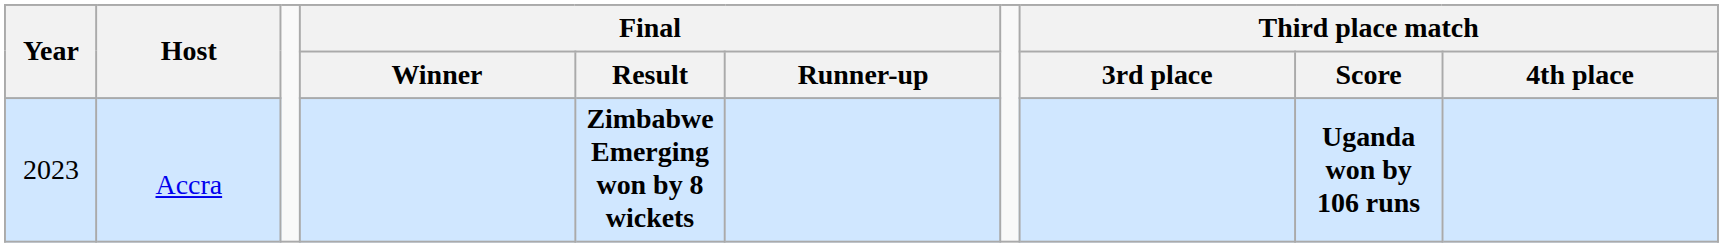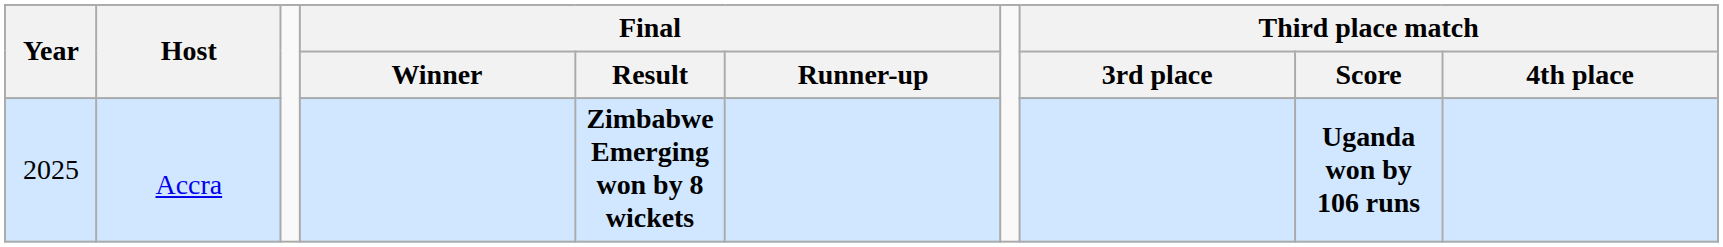 <table class="wikitable" style="font-size:90%; width: 100%; text-align: center;">
 <tr>
 <th rowspan=2 width=5%>Year</th>
 <th rowspan=2 width=10%>Host</th>
 <td width=1% rowspan=4></td>
 <th colspan=3>Final</th>
 <td width=1% rowspan=4></td>
 <th colspan=3>Third place match</th>
 </tr>
 <tr>
 <th width=15%>Winner</th>
 <th width=8%>Result</th>
 <th width=15%>Runner-up</th>
 <th width=15%>3rd place</th>
 <th width=8%>Score</th>
 <th width=15%>4th place</th>
 </tr>
 <tr bgcolor=#D0E7FF>
-<td>2023<br></td>
+<td>2025<br></td>
 <td><br><a href='#'>Accra</a></td>
 <td></td>
 <td><strong>Zimbabwe Emerging won by 8 wickets</strong><br> </td>
 <td></td>
 <td></td>
 <td><strong>Uganda won by 106 runs</strong><br> </td>
 <td></td>
 </tr>
 </table>
